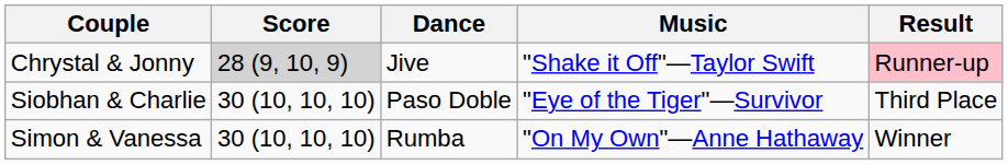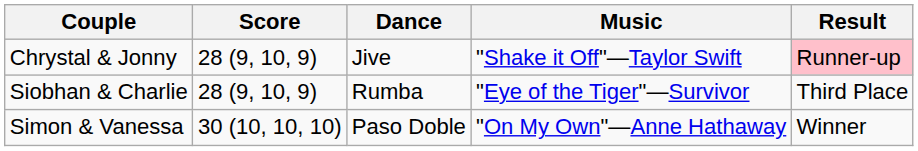 <table class="wikitable sortable">
 <tr>
 <th>Couple</th>
 <th>Score</th>
 <th>Dance</th>
 <th>Music</th>
 <th>Result</th>
 </tr>
 <tr>
 <td>Chrystal & Jonny</td>
-<td style="background: lightgrey;">28 (9, 10, 9)</td>
+<td>28 (9, 10, 9)</td>
 <td>Jive</td>
 <td>"<a href='#'>Shake it Off</a>"—<a href='#'>Taylor Swift</a></td>
 <td style="background: pink;">Runner-up</td>
 </tr>
 <tr>
 <td>Siobhan & Charlie</td>
-<td>30 (10, 10, 10)</td>
-<td>Paso Doble</td>
+<td>28 (9, 10, 9)</td>
+<td>Rumba</td>
 <td>"<a href='#'>Eye of the Tiger</a>"—<a href='#'>Survivor</a></td>
 <td>Third Place</td>
 </tr>
 <tr>
 <td>Simon & Vanessa</td>
 <td>30 (10, 10, 10)</td>
-<td>Rumba</td>
+<td>Paso Doble</td>
 <td>"<a href='#'>On My Own</a>"—<a href='#'>Anne Hathaway</a></td>
 <td>Winner</td>
 </tr>
 </table>
